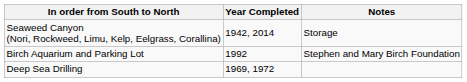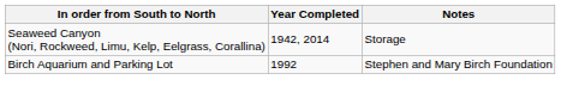 <table class="wikitable">
 <tr>
 <th>In order from South to North</th>
 <th>Year Completed</th>
 <th>Notes</th>
 </tr>
 <tr>
 <td>Seaweed Canyon<br>(Nori, Rockweed, Limu, Kelp, Eelgrass, Corallina)</td>
 <td>1942, 2014</td>
 <td>Storage</td>
 </tr>
 <tr>
 <td>Birch Aquarium and Parking Lot</td>
 <td>1992</td>
 <td>Stephen and Mary Birch Foundation</td>
 </tr>
-<tr>
-<td>Deep Sea Drilling</td>
-<td>1969, 1972</td>
-<td></td>
-</tr>
 </table>
